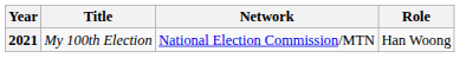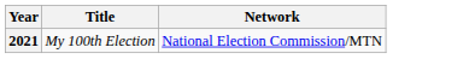 <table class="wikitable sortable plainrowheaders">
 <tr>
 <th scope="col">Year</th>
 <th scope="col">Title</th>
 <th scope="col">Network</th>
-<th scope="col">Role</th>
 </tr>
 <tr>
 <th scope="row">2021</th>
 <td><em>My 100th Election</em></td>
 <td><a href='#'>National Election Commission</a>/MTN</td>
-<td>Han Woong</td>
 </tr>
 </table>
